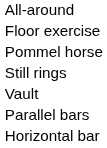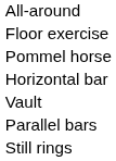 <table>
 <tr>
 <td>All-around<br></td>
 <td></td>
 <td></td>
 <td></td>
 </tr>
 <tr>
 <td>Floor exercise<br></td>
 <td></td>
 <td></td>
 <td></td>
 </tr>
 <tr>
 <td>Pommel horse<br></td>
 <td></td>
 <td></td>
 <td></td>
 </tr>
 <tr>
-<td>Still rings<br></td>
+<td>Horizontal bar<br></td>
 <td></td>
 <td></td>
 <td></td>
 </tr>
 <tr>
 <td>Vault<br></td>
 <td></td>
 <td></td>
 <td></td>
 </tr>
 <tr>
 <td>Parallel bars<br></td>
 <td></td>
 <td></td>
 <td></td>
 </tr>
 <tr>
-<td>Horizontal bar<br></td>
+<td>Still rings<br></td>
 <td></td>
 <td></td>
 <td></td>
 </tr>
 </table>
